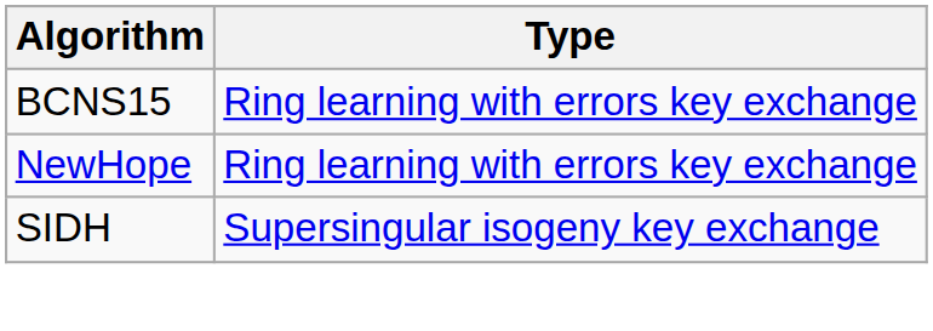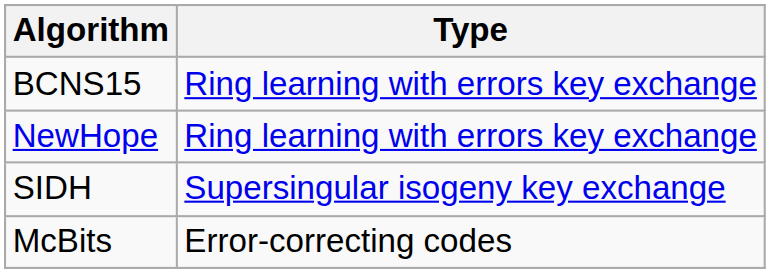 <table class="wikitable">
 <tr>
 <th>Algorithm</th>
 <th>Type</th>
 </tr>
 <tr>
 <td>BCNS15</td>
 <td><a href='#'>Ring learning with errors key exchange</a></td>
 </tr>
 <tr>
 <td><a href='#'>NewHope</a></td>
 <td><a href='#'>Ring learning with errors key exchange</a></td>
 </tr>
 <tr>
 <td>SIDH</td>
 <td><a href='#'>Supersingular isogeny key exchange</a></td>
 </tr>
+<tr>
+<td>McBits</td>
+<td>Error-correcting codes</td>
+</tr>
 </table>
